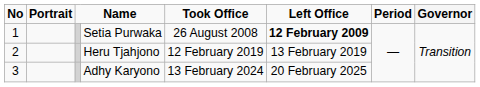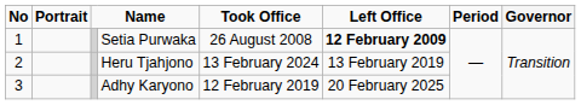 <table class="wikitable">
 <tr>
 <td align="center"><strong>No</strong></td>
 <td align="center"><strong>Portrait</strong></td>
 <td align="center" colspan=2><strong>Name</strong></td>
 <td align="center"><strong>Took Office</strong></td>
 <td align="center"><strong>Left Office</strong></td>
 <td align="center"><strong>Period</strong></td>
 <td style="background-color:#F5F5F5" align="center"><strong>Governor</strong></td>
 </tr>
 <tr>
 <td align="center">1</td>
 <td></td>
 <td bgcolor=#D3D3D3></td>
 <td>Setia Purwaka<br></td>
 <td style="text-align:center;">26 August 2008</td>
 <td style="text-align:center;"><strong>12 February 2009</strong></td>
 <td rowspan="3" style="text-align:center;">—</td>
 <td rowspan="3" style="text-align:center;"><em>Transition</em></td>
 </tr>
 <tr>
 <td align="center">2</td>
 <td></td>
 <td bgcolor=#D3D3D3></td>
 <td>Heru Tjahjono<br></td>
-<td style="text-align:center;">12 February 2019</td>
+<td style="text-align:center;">13 February 2024</td>
 <td style="text-align:center;">13 February 2019</td>
 </tr>
 <tr>
 <td align="center">3</td>
 <td></td>
 <td bgcolor=#D3D3D3></td>
 <td>Adhy Karyono<br></td>
-<td style="text-align:center;">13 February 2024</td>
+<td style="text-align:center;">12 February 2019</td>
 <td style="text-align:center;">20 February 2025</td>
 </tr>
 </table>
